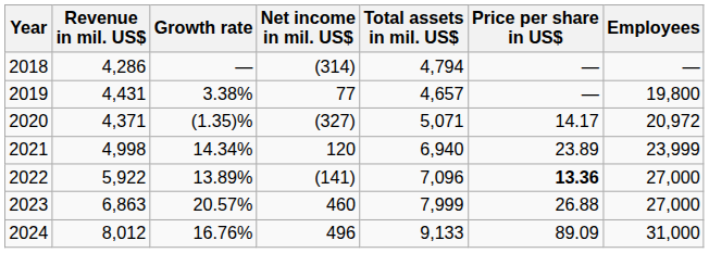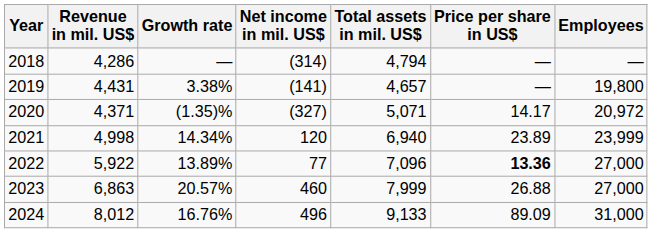 <table class="wikitable float-left sortable" style="text-align: right;">
 <tr>
 <th>Year</th>
 <th>Revenue<br>in mil. US$</th>
 <th>Growth rate</th>
 <th>Net income<br>in mil. US$</th>
 <th>Total assets<br>in mil. US$</th>
 <th>Price per share<br>in US$</th>
 <th>Employees</th>
 </tr>
 <tr>
 <td>2018</td>
 <td>4,286</td>
 <td>—</td>
 <td>(314)</td>
 <td>4,794</td>
 <td>—</td>
 <td>—</td>
 </tr>
 <tr>
 <td>2019</td>
 <td>4,431</td>
 <td>3.38%</td>
-<td>77</td>
+<td>(141)</td>
 <td>4,657</td>
 <td>—</td>
 <td>19,800</td>
 </tr>
 <tr>
 <td>2020</td>
 <td>4,371</td>
 <td>(1.35)%</td>
 <td>(327)</td>
 <td>5,071</td>
 <td>14.17</td>
 <td>20,972</td>
 </tr>
 <tr>
 <td>2021</td>
 <td>4,998</td>
 <td>14.34%</td>
 <td>120</td>
 <td>6,940</td>
 <td>23.89</td>
 <td>23,999</td>
 </tr>
 <tr>
 <td>2022</td>
 <td>5,922</td>
 <td>13.89%</td>
-<td>(141)</td>
+<td>77</td>
 <td>7,096</td>
 <td><strong>13.36</strong></td>
 <td>27,000</td>
 </tr>
 <tr>
 <td>2023</td>
 <td>6,863</td>
 <td>20.57%</td>
 <td>460</td>
 <td>7,999</td>
 <td>26.88</td>
 <td>27,000</td>
 </tr>
 <tr>
 <td>2024</td>
 <td>8,012</td>
 <td>16.76%</td>
 <td>496</td>
 <td>9,133</td>
 <td>89.09</td>
 <td>31,000</td>
 </tr>
 </table>
